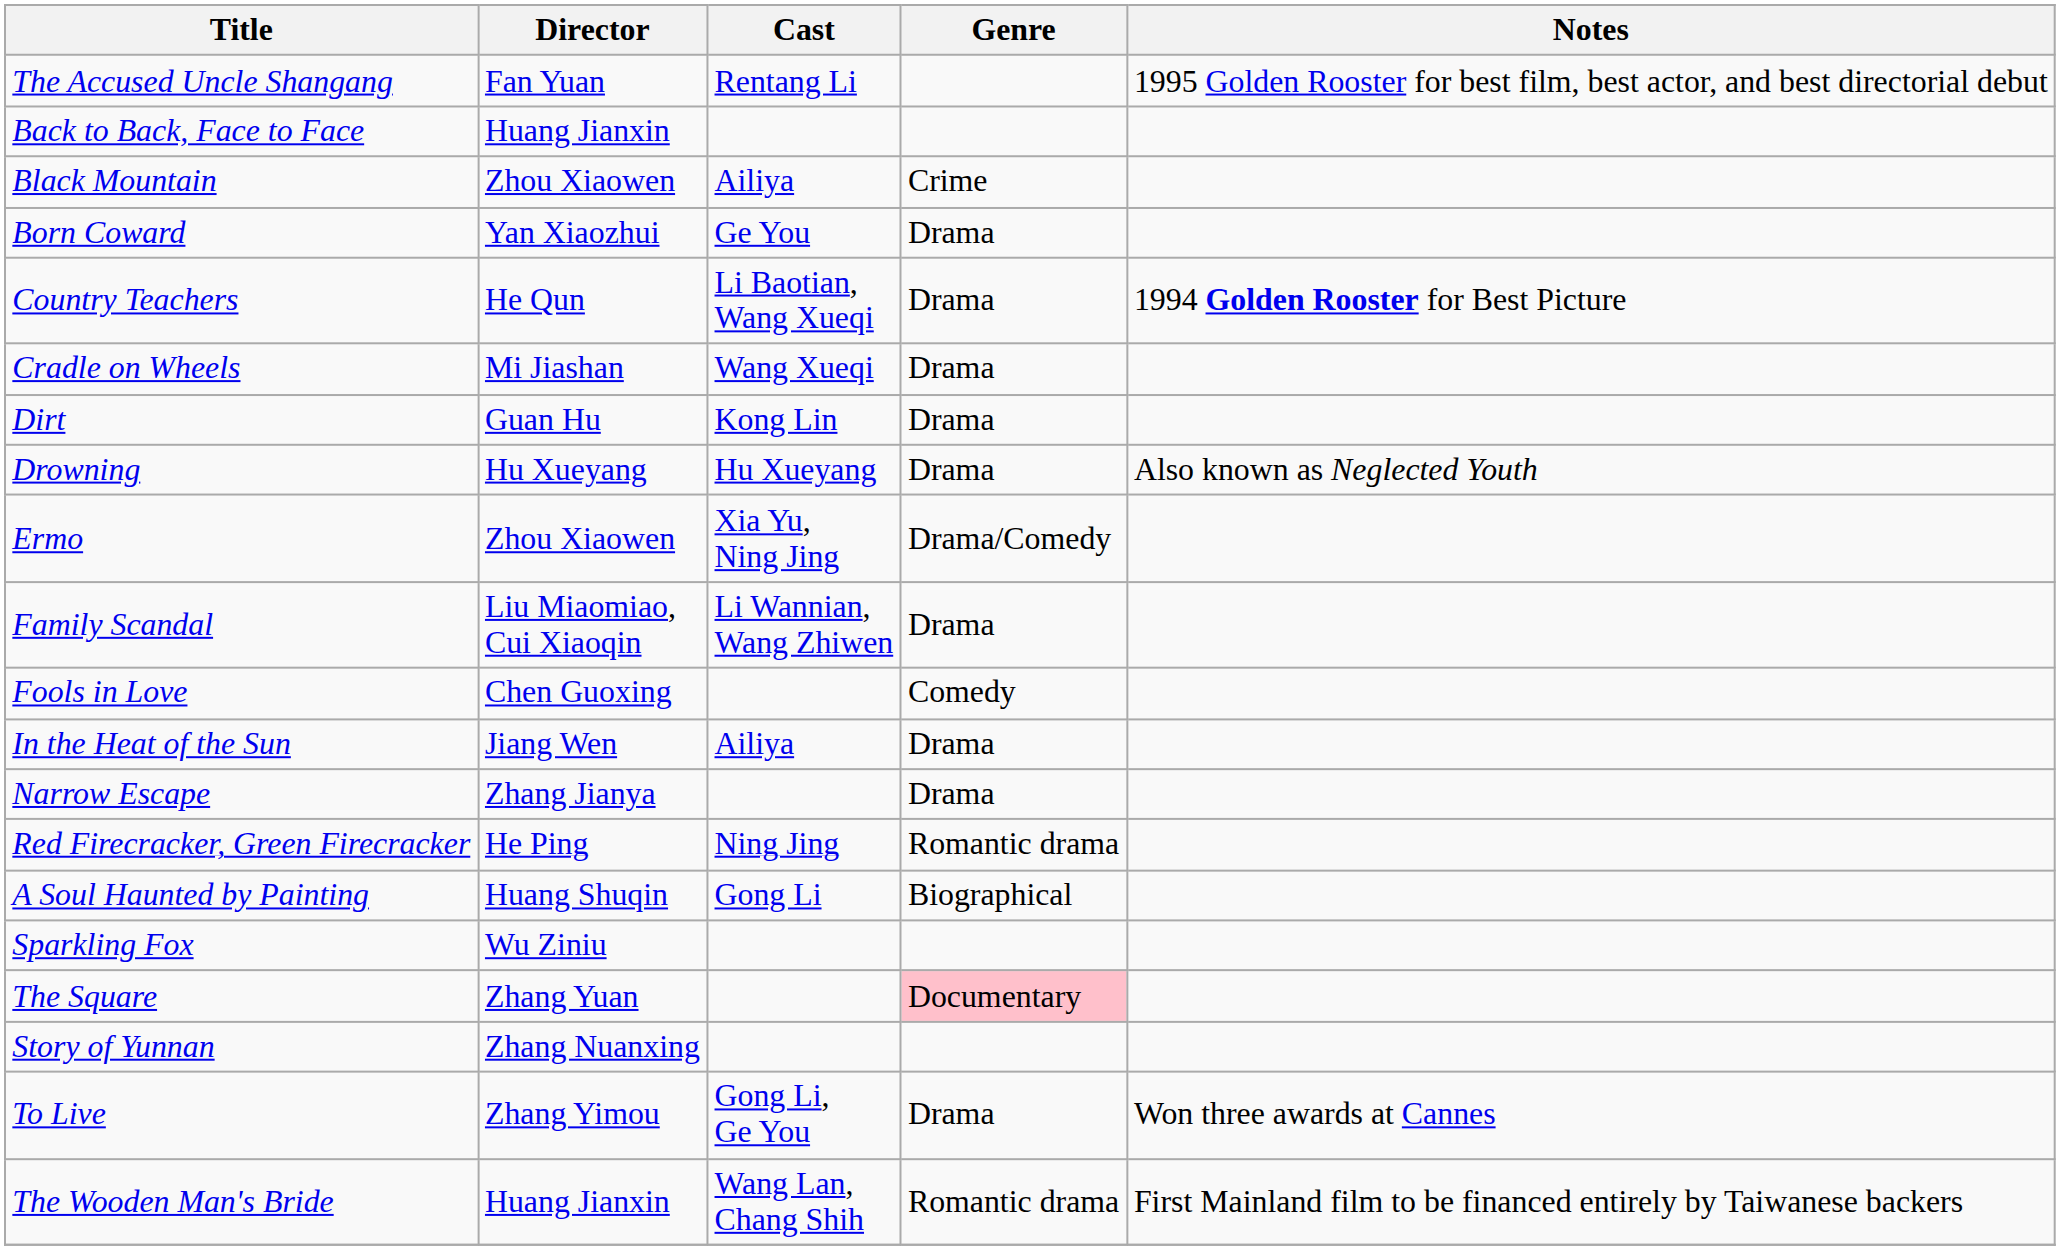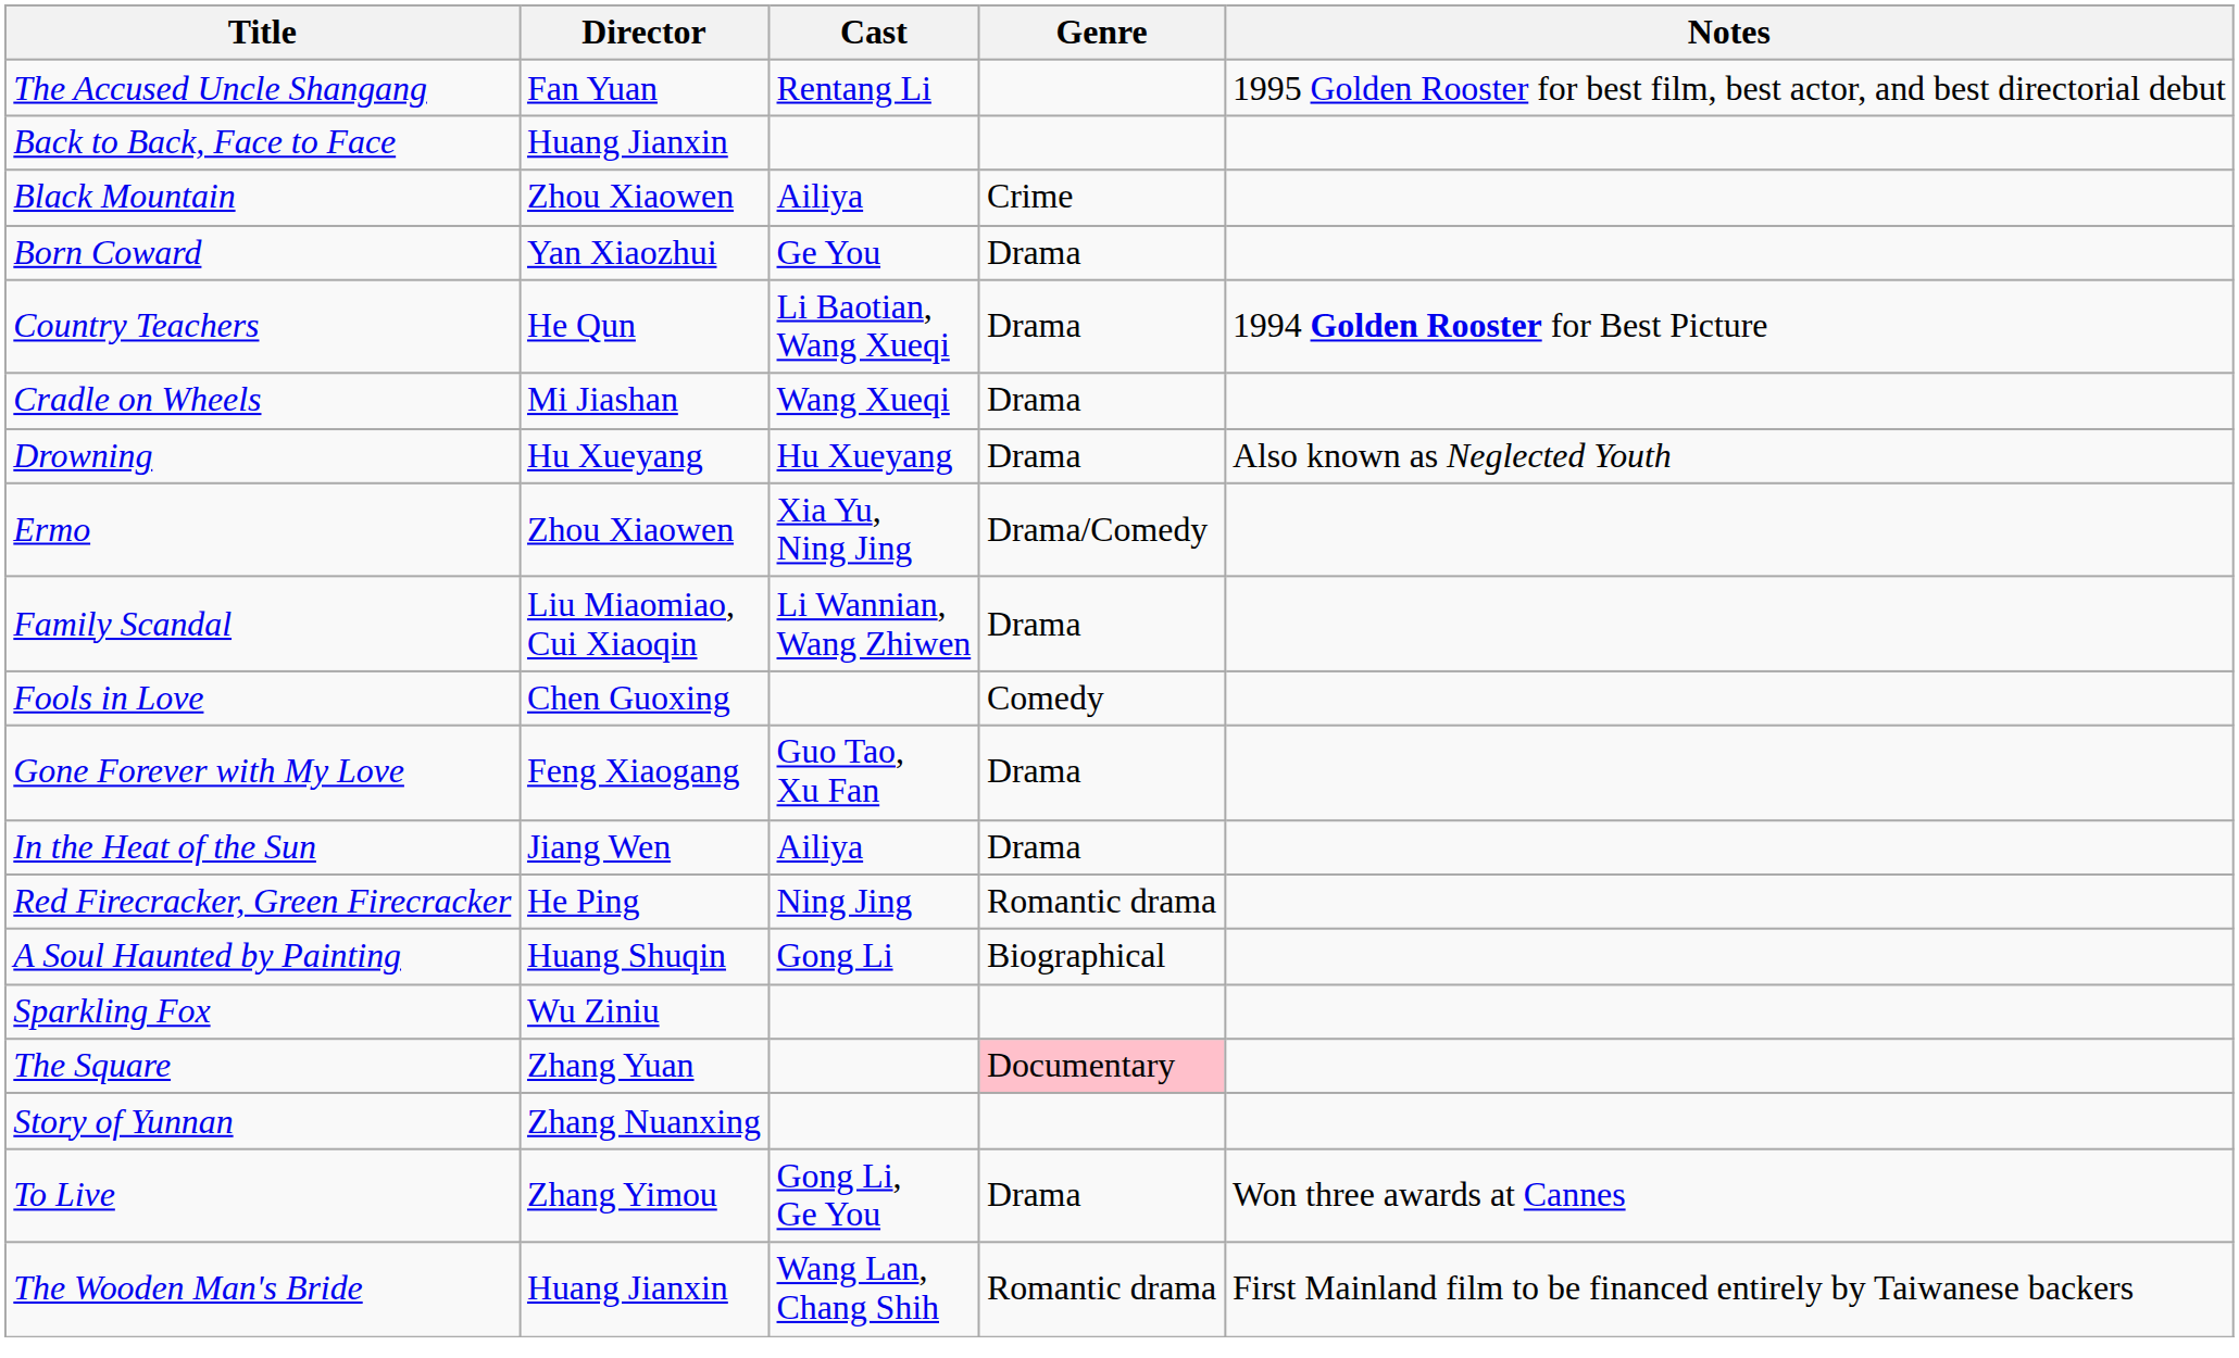 <table class="wikitable sortable">
 <tr>
 <th>Title</th>
 <th>Director</th>
 <th>Cast</th>
 <th>Genre</th>
 <th>Notes</th>
 </tr>
 <tr>
 <td><em><a href='#'>The Accused Uncle Shangang</a></em></td>
 <td><a href='#'>Fan Yuan</a></td>
 <td><a href='#'>Rentang Li</a></td>
 <td></td>
 <td>1995 <a href='#'>Golden Rooster</a> for best film, best actor, and best directorial debut</td>
 </tr>
 <tr>
 <td><em><a href='#'>Back to Back, Face to Face</a></em></td>
 <td><a href='#'>Huang Jianxin</a></td>
 <td></td>
 <td></td>
 <td></td>
 </tr>
 <tr>
 <td><em><a href='#'>Black Mountain</a></em></td>
 <td><a href='#'>Zhou Xiaowen</a></td>
 <td><a href='#'>Ailiya</a></td>
 <td>Crime</td>
 <td></td>
 </tr>
 <tr>
 <td><em><a href='#'>Born Coward</a></em></td>
 <td><a href='#'>Yan Xiaozhui</a></td>
 <td><a href='#'>Ge You</a></td>
 <td>Drama</td>
 <td></td>
 </tr>
 <tr>
 <td><em><a href='#'>Country Teachers</a></em></td>
 <td><a href='#'>He Qun</a></td>
 <td><a href='#'>Li Baotian</a>,<br><a href='#'>Wang Xueqi</a></td>
 <td>Drama</td>
 <td>1994 <strong><a href='#'>Golden Rooster</a></strong> for Best Picture</td>
 </tr>
 <tr>
 <td><em><a href='#'>Cradle on Wheels</a></em></td>
 <td><a href='#'>Mi Jiashan</a></td>
 <td><a href='#'>Wang Xueqi</a></td>
 <td>Drama</td>
 <td></td>
 </tr>
 <tr>
-<td><em><a href='#'>Dirt</a></em></td>
-<td><a href='#'>Guan Hu</a></td>
-<td><a href='#'>Kong Lin</a></td>
-<td>Drama</td>
-<td></td>
-</tr>
-<tr>
 <td><em><a href='#'>Drowning</a></em></td>
 <td><a href='#'>Hu Xueyang</a></td>
 <td><a href='#'>Hu Xueyang</a></td>
 <td>Drama</td>
 <td>Also known as <em>Neglected Youth</em></td>
 </tr>
 <tr>
 <td><em><a href='#'>Ermo</a></em></td>
 <td><a href='#'>Zhou Xiaowen</a></td>
 <td><a href='#'>Xia Yu</a>,<br><a href='#'>Ning Jing</a></td>
 <td>Drama/Comedy</td>
 <td></td>
 </tr>
 <tr>
 <td><em><a href='#'>Family Scandal</a></em></td>
 <td><a href='#'>Liu Miaomiao</a>,<br><a href='#'>Cui Xiaoqin</a></td>
 <td><a href='#'>Li Wannian</a>,<br><a href='#'>Wang Zhiwen</a></td>
 <td>Drama</td>
 <td></td>
 </tr>
 <tr>
 <td><em><a href='#'>Fools in Love</a></em></td>
 <td><a href='#'>Chen Guoxing</a></td>
 <td></td>
 <td>Comedy</td>
 <td></td>
 </tr>
 <tr>
-<td><em><a href='#'>In the Heat of the Sun</a></em></td>
-<td><a href='#'>Jiang Wen</a></td>
-<td><a href='#'>Ailiya</a></td>
+<td><em><a href='#'>Gone Forever with My Love</a></em></td>
+<td><a href='#'>Feng Xiaogang</a></td>
+<td><a href='#'>Guo Tao</a>,<br><a href='#'>Xu Fan</a></td>
 <td>Drama</td>
 <td></td>
 </tr>
 <tr>
-<td><em><a href='#'>Narrow Escape</a></em></td>
-<td><a href='#'>Zhang Jianya</a></td>
-<td></td>
+<td><em><a href='#'>In the Heat of the Sun</a></em></td>
+<td><a href='#'>Jiang Wen</a></td>
+<td><a href='#'>Ailiya</a></td>
 <td>Drama</td>
 <td></td>
 </tr>
 <tr>
 <td><em><a href='#'>Red Firecracker, Green Firecracker</a></em></td>
 <td><a href='#'>He Ping</a></td>
 <td><a href='#'>Ning Jing</a></td>
 <td>Romantic drama</td>
 <td></td>
 </tr>
 <tr>
 <td><em><a href='#'>A Soul Haunted by Painting</a></em></td>
 <td><a href='#'>Huang Shuqin</a></td>
 <td><a href='#'>Gong Li</a></td>
 <td>Biographical</td>
 <td></td>
 </tr>
 <tr>
 <td><em><a href='#'>Sparkling Fox</a></em></td>
 <td><a href='#'>Wu Ziniu</a></td>
 <td></td>
 <td></td>
 <td></td>
 </tr>
 <tr>
 <td><em><a href='#'>The Square</a></em></td>
 <td><a href='#'>Zhang Yuan</a></td>
 <td></td>
 <td style="background: pink;">Documentary</td>
 <td></td>
 </tr>
 <tr>
 <td><em><a href='#'>Story of Yunnan</a></em></td>
 <td><a href='#'>Zhang Nuanxing</a></td>
 <td></td>
 <td></td>
 <td></td>
 </tr>
 <tr>
 <td><em><a href='#'>To Live</a></em></td>
 <td><a href='#'>Zhang Yimou</a></td>
 <td><a href='#'>Gong Li</a>,<br><a href='#'>Ge You</a></td>
 <td>Drama</td>
 <td>Won three awards at <a href='#'>Cannes</a></td>
 </tr>
 <tr>
 <td><em><a href='#'>The Wooden Man's Bride</a></em></td>
 <td><a href='#'>Huang Jianxin</a></td>
 <td><a href='#'>Wang Lan</a>,<br><a href='#'>Chang Shih</a></td>
 <td>Romantic drama</td>
 <td>First Mainland film to be financed entirely by Taiwanese backers</td>
 </tr>
 <tr>
 </tr>
 </table>
